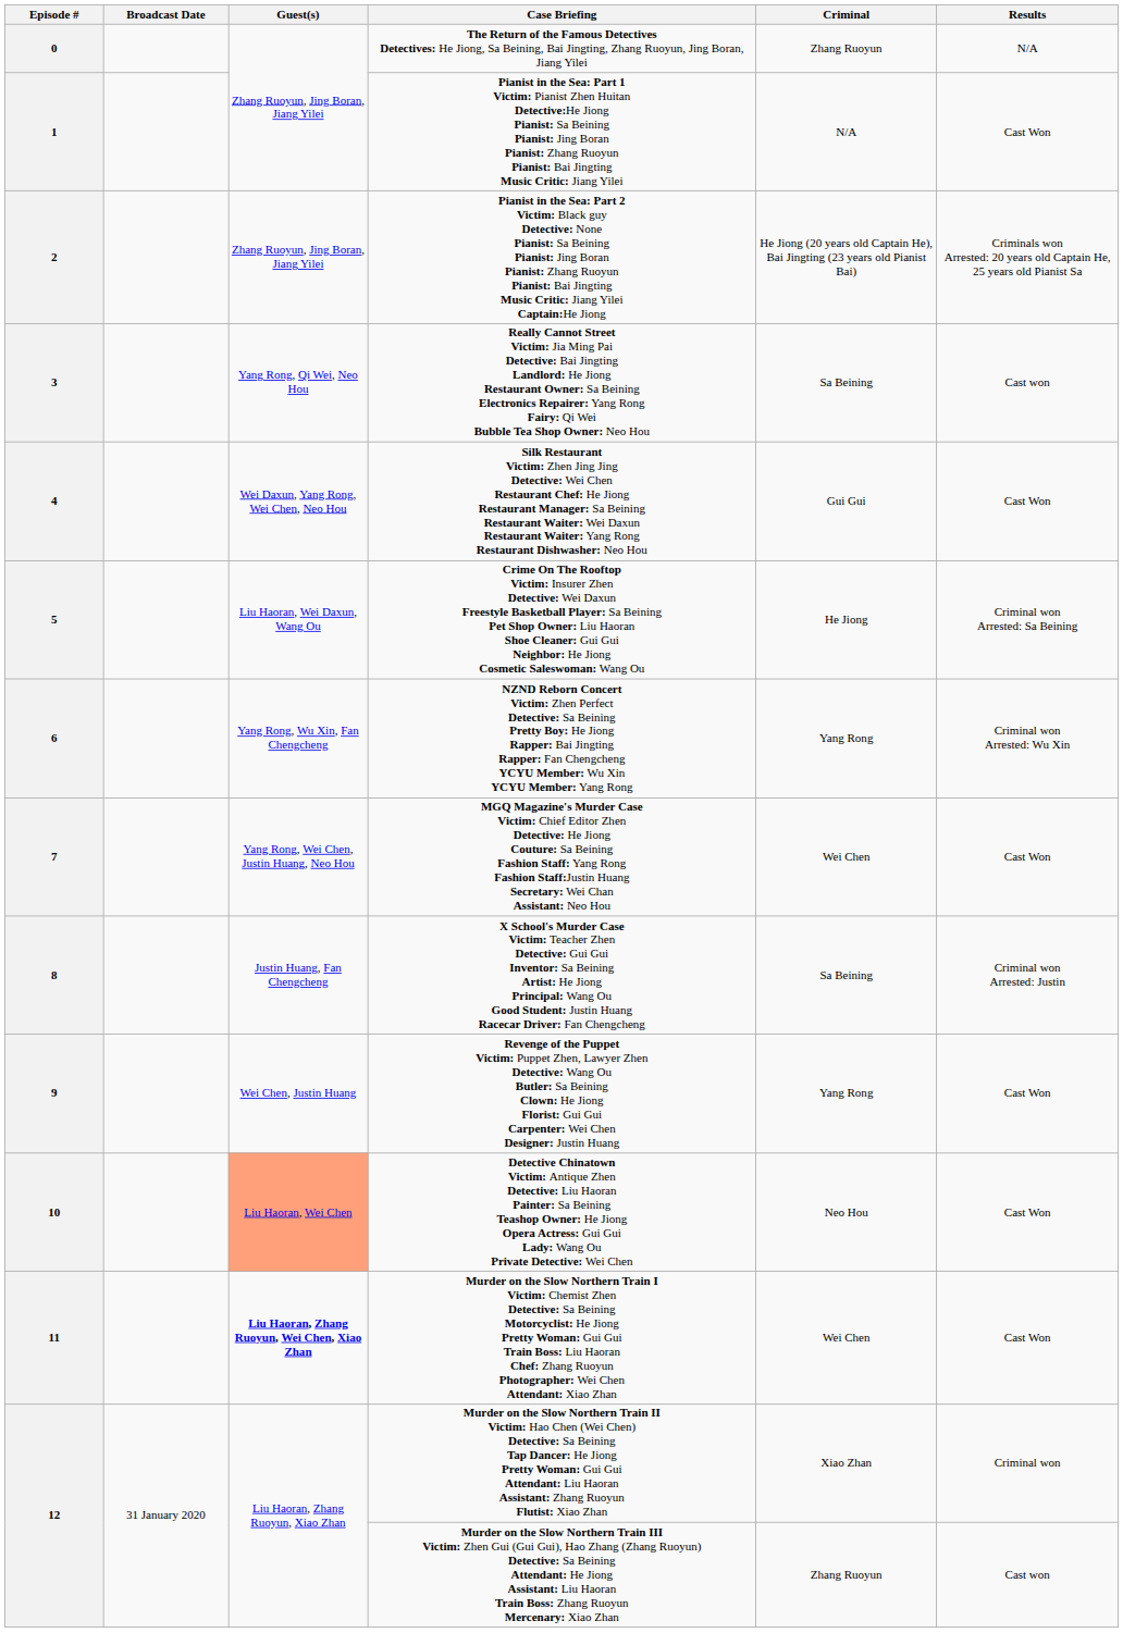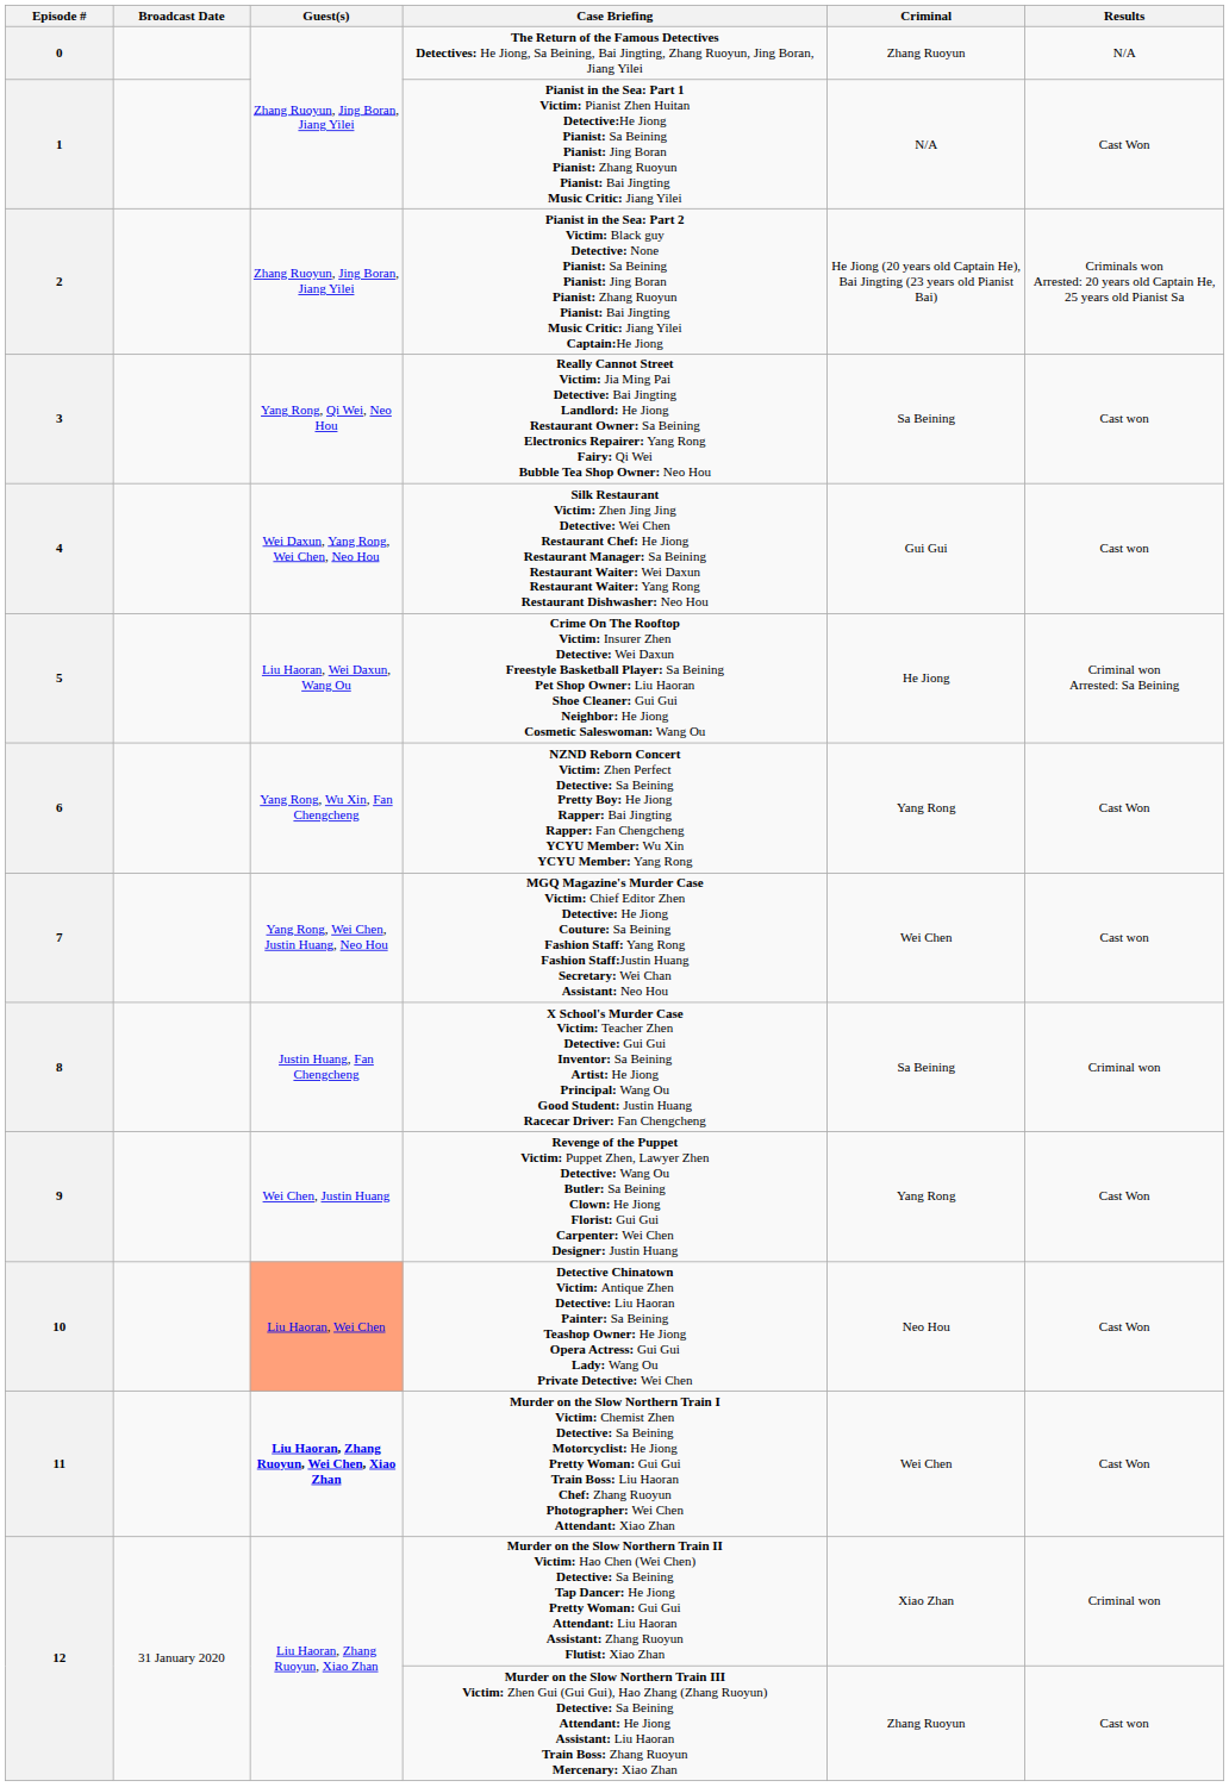 <table class="wikitable collapsible" style="text-align:center; font-size:85%;width:100%">
 <tr>
 <th style="width:40px;">Episode #</th>
 <th style="width:60px;">Broadcast Date</th>
 <th style="width:60px;">Guest(s)</th>
 <th style="width:200px;">Case Briefing</th>
 <th style="width:90px;">Criminal</th>
 <th style="width:90px;">Results</th>
 </tr>
 <tr>
 <th>0</th>
 <td></td>
 <td rowspan="2"><a href='#'>Zhang Ruoyun</a>, <a href='#'>Jing Boran</a>, <a href='#'>Jiang Yilei</a></td>
 <td><span><strong>The Return of the Famous Detectives</strong></span><br><strong>Detectives:</strong> He Jiong, Sa Beining, Bai Jingting, Zhang Ruoyun, Jing Boran, Jiang Yilei</td>
 <td>Zhang Ruoyun</td>
 <td>N/A</td>
 </tr>
 <tr>
 <th>1</th>
 <td></td>
 <td><span><strong>Pianist in the Sea: Part 1</strong></span><br><strong>Victim:</strong> Pianist Zhen Huitan<br><strong>Detective:</strong>He Jiong<br><strong>Pianist:</strong> Sa Beining<br><strong>Pianist:</strong> Jing Boran<br><strong>Pianist:</strong> Zhang Ruoyun<br><strong>Pianist:</strong> Bai Jingting<br><strong>Music Critic:</strong> Jiang Yilei</td>
 <td>N/A</td>
 <td>Cast Won</td>
 </tr>
 <tr>
 <th>2</th>
 <td></td>
 <td rowspan="1"><a href='#'>Zhang Ruoyun</a>, <a href='#'>Jing Boran</a>, <a href='#'>Jiang Yilei</a></td>
 <td><span><strong>Pianist in the Sea: Part 2</strong></span><br><strong>Victim:</strong> Black guy <br><strong>Detective:</strong> None <br><strong>Pianist:</strong> Sa Beining<br><strong>Pianist:</strong> Jing Boran<br><strong>Pianist:</strong> Zhang Ruoyun<br><strong>Pianist:</strong> Bai Jingting<br><strong>Music Critic:</strong> Jiang Yilei<br><strong>Captain:</strong>He Jiong</td>
 <td>He Jiong (20 years old Captain He), Bai Jingting (23 years old Pianist Bai)</td>
 <td>Criminals won <br> Arrested: 20 years old Captain He, 25 years old Pianist Sa</td>
 </tr>
 <tr>
 <th>3</th>
 <td></td>
 <td><a href='#'>Yang Rong</a>, <a href='#'>Qi Wei</a>, <a href='#'>Neo Hou</a></td>
 <td><span><strong>Really Cannot Street</strong></span><br><strong>Victim:</strong> Jia Ming Pai <br><strong>Detective:</strong> Bai Jingting <br><strong>Landlord:</strong> He Jiong<br><strong>Restaurant Owner:</strong> Sa Beining<br><strong>Electronics Repairer:</strong> Yang Rong<br><strong>Fairy:</strong> Qi Wei<br><strong>Bubble Tea Shop Owner:</strong> Neo Hou</td>
 <td>Sa Beining</td>
 <td>Cast won</td>
 </tr>
 <tr>
 <th>4</th>
 <td></td>
 <td><a href='#'>Wei Daxun</a>, <a href='#'>Yang Rong</a>, <a href='#'>Wei Chen</a>, <a href='#'>Neo Hou</a></td>
 <td><span><strong>Silk Restaurant</strong></span><br><strong>Victim:</strong> Zhen Jing Jing <br><strong>Detective:</strong> Wei Chen <br><strong>Restaurant Chef:</strong> He Jiong<br><strong>Restaurant Manager:</strong> Sa Beining<br><strong>Restaurant Waiter:</strong> Wei Daxun<br><strong>Restaurant Waiter:</strong> Yang Rong<br><strong>Restaurant Dishwasher:</strong> Neo Hou</td>
 <td>Gui Gui</td>
-<td>Cast Won</td>
+<td>Cast won</td>
 </tr>
 <tr>
 <th>5</th>
 <td></td>
 <td><a href='#'>Liu Haoran</a>, <a href='#'>Wei Daxun</a>, <a href='#'>Wang Ou</a></td>
 <td><span><strong>Crime On The Rooftop</strong> </span><br><strong>Victim:</strong> Insurer Zhen <br><strong>Detective:</strong> Wei Daxun <br><strong>Freestyle Basketball Player:</strong> Sa Beining<br><strong>Pet Shop Owner:</strong> Liu Haoran<br><strong>Shoe Cleaner:</strong> Gui Gui<br><strong>Neighbor:</strong> He Jiong<br><strong>Cosmetic Saleswoman:</strong> Wang Ou</td>
 <td>He Jiong</td>
 <td>Criminal won <br> Arrested: Sa Beining</td>
 </tr>
 <tr>
 <th>6</th>
 <td></td>
 <td><a href='#'>Yang Rong</a>, <a href='#'>Wu Xin</a>, <a href='#'>Fan Chengcheng</a></td>
 <td><span><strong>NZND Reborn Concert</strong> </span><br><strong>Victim:</strong> Zhen Perfect <br><strong>Detective:</strong> Sa Beining <br><strong>Pretty Boy:</strong> He Jiong<br><strong>Rapper:</strong> Bai Jingting<br><strong>Rapper:</strong> Fan Chengcheng<br><strong>YCYU Member:</strong> Wu Xin<br><strong>YCYU Member:</strong> Yang Rong</td>
 <td>Yang Rong</td>
-<td>Criminal won <br> Arrested: Wu Xin</td>
+<td>Cast Won</td>
 </tr>
 <tr>
 <th>7</th>
 <td></td>
 <td><a href='#'>Yang Rong</a>, <a href='#'>Wei Chen</a>, <a href='#'>Justin Huang</a>, <a href='#'>Neo Hou</a></td>
 <td><span><strong>MGQ Magazine's Murder Case</strong> </span><br><strong>Victim:</strong> Chief Editor Zhen <br><strong>Detective:</strong> He Jiong <br><strong>Couture:</strong> Sa Beining<br><strong>Fashion Staff:</strong> Yang Rong<br><strong>Fashion Staff:</strong>Justin Huang<br><strong>Secretary:</strong> Wei Chan<br><strong>Assistant:</strong> Neo Hou</td>
 <td>Wei Chen</td>
-<td>Cast Won</td>
+<td>Cast won</td>
 </tr>
 <tr>
 <th>8</th>
 <td></td>
 <td><a href='#'>Justin Huang</a>, <a href='#'>Fan Chengcheng</a></td>
 <td><span><strong>X School's Murder Case</strong> </span><br><strong>Victim:</strong> Teacher Zhen <br><strong>Detective: </strong>Gui Gui <br><strong>Inventor: </strong>Sa Beining<br><strong>Artist: </strong>He Jiong<br><strong>Principal: </strong>Wang Ou<br><strong>Good Student: </strong>Justin Huang<br><strong>Racecar Driver: </strong>Fan Chengcheng</td>
 <td>Sa Beining</td>
-<td>Criminal won <br> Arrested: Justin</td>
+<td>Criminal won<br></td>
 </tr>
 <tr>
 <th>9</th>
 <td></td>
 <td><a href='#'>Wei Chen</a>, <a href='#'>Justin Huang</a></td>
 <td><span><strong>Revenge of the Puppet</strong> </span><br><strong>Victim: </strong>Puppet Zhen, Lawyer Zhen<br><strong>Detective: </strong>Wang Ou<br><strong>Butler: </strong>Sa Beining<br><strong>Clown: </strong>He Jiong<br><strong>Florist: </strong>Gui Gui<br><strong>Carpenter: </strong>Wei Chen<br><strong>Designer: </strong>Justin Huang</td>
 <td>Yang Rong</td>
 <td>Cast Won</td>
 </tr>
 <tr>
 <th>10</th>
 <td></td>
 <td style="background: lightsalmon;"><a href='#'>Liu Haoran</a>, <a href='#'>Wei Chen</a></td>
 <td><span><strong>Detective Chinatown</strong> </span><br><strong>Victim: </strong>Antique Zhen<br><strong>Detective: </strong>Liu Haoran<br><strong>Painter: </strong>Sa Beining<br><strong>Teashop Owner: </strong>He Jiong<br><strong>Opera Actress: </strong>Gui Gui<br><strong>Lady: </strong>Wang Ou<br><strong>Private Detective: </strong>Wei Chen</td>
 <td>Neo Hou</td>
 <td>Cast Won</td>
 </tr>
 <tr>
 <th>11</th>
 <td></td>
 <td><strong><a href='#'>Liu Haoran</a>, <a href='#'>Zhang Ruoyun</a>, <a href='#'>Wei Chen</a>, <a href='#'>Xiao Zhan</a></strong></td>
 <td><span><strong>Murder on the Slow Northern Train I</strong></span><br><strong>Victim: </strong>Chemist Zhen<br><strong>Detective: </strong>Sa Beining<br><strong>Motorcyclist: </strong>He Jiong<br><strong>Pretty Woman: </strong>Gui Gui<br><strong>Train Boss: </strong>Liu Haoran<br><strong>Chef: </strong>Zhang Ruoyun<br><strong>Photographer: </strong>Wei Chen<br><strong>Attendant: </strong>Xiao Zhan</td>
 <td>Wei Chen</td>
 <td>Cast Won</td>
 </tr>
 <tr>
 <th rowspan="2">12</th>
 <td rowspan="2">31 January 2020</td>
 <td rowspan="2"><a href='#'>Liu Haoran</a>, <a href='#'>Zhang Ruoyun</a>, <a href='#'>Xiao Zhan</a></td>
 <td><span><strong>Murder on the Slow Northern Train II</strong></span><br><strong>Victim: </strong>Hao Chen (Wei Chen)<br><strong>Detective: </strong>Sa Beining<br><strong>Tap Dancer: </strong>He Jiong<br><strong>Pretty Woman: </strong>Gui Gui<br><strong>Attendant: </strong>Liu Haoran<br><strong>Assistant: </strong>Zhang Ruoyun<br><strong>Flutist: </strong>Xiao Zhan</td>
 <td>Xiao Zhan</td>
 <td>Criminal won<br></td>
 </tr>
 <tr>
 <td><span><strong>Murder on the Slow Northern Train III</strong></span><br><strong>Victim: </strong>Zhen Gui (Gui Gui), Hao Zhang (Zhang Ruoyun)<br><strong>Detective: </strong>Sa Beining<br><strong>Attendant: </strong>He Jiong<br><strong>Assistant: </strong>Liu Haoran<br><strong>Train Boss: </strong>Zhang Ruoyun<br><strong>Mercenary: </strong>Xiao Zhan</td>
 <td>Zhang Ruoyun</td>
 <td>Cast won<br></td>
 </tr>
 </table>
